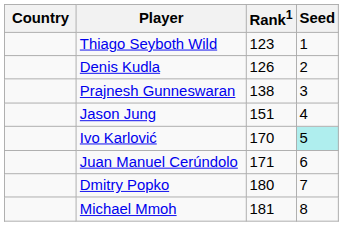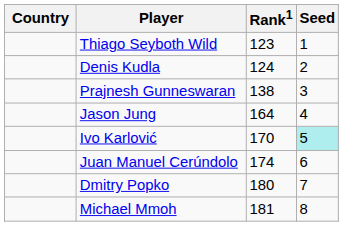 <table class="sortable wikitable">
 <tr>
 <th width="70">Country</th>
 <th width="175">Player</th>
 <th>Rank<sup>1</sup></th>
 <th>Seed</th>
 </tr>
 <tr>
 <td></td>
 <td><a href='#'>Thiago Seyboth Wild</a></td>
 <td>123</td>
 <td>1</td>
 </tr>
 <tr>
 <td></td>
 <td><a href='#'>Denis Kudla</a></td>
-<td>126</td>
+<td>124</td>
 <td>2</td>
 </tr>
 <tr>
 <td></td>
 <td><a href='#'>Prajnesh Gunneswaran</a></td>
 <td>138</td>
 <td>3</td>
 </tr>
 <tr>
 <td></td>
 <td><a href='#'>Jason Jung</a></td>
-<td>151</td>
+<td>164</td>
 <td>4</td>
 </tr>
 <tr>
 <td></td>
 <td><a href='#'>Ivo Karlović</a></td>
 <td>170</td>
 <td style="background: paleturquoise;">5</td>
 </tr>
 <tr>
 <td></td>
 <td><a href='#'>Juan Manuel Cerúndolo</a></td>
-<td>171</td>
+<td>174</td>
 <td>6</td>
 </tr>
 <tr>
 <td></td>
 <td><a href='#'>Dmitry Popko</a></td>
 <td>180</td>
 <td>7</td>
 </tr>
 <tr>
 <td></td>
 <td><a href='#'>Michael Mmoh</a></td>
 <td>181</td>
 <td>8</td>
 </tr>
 </table>
